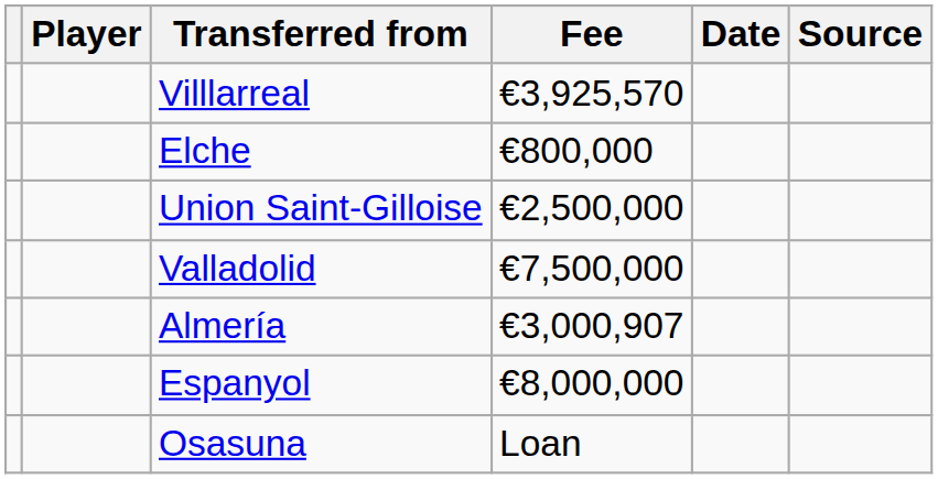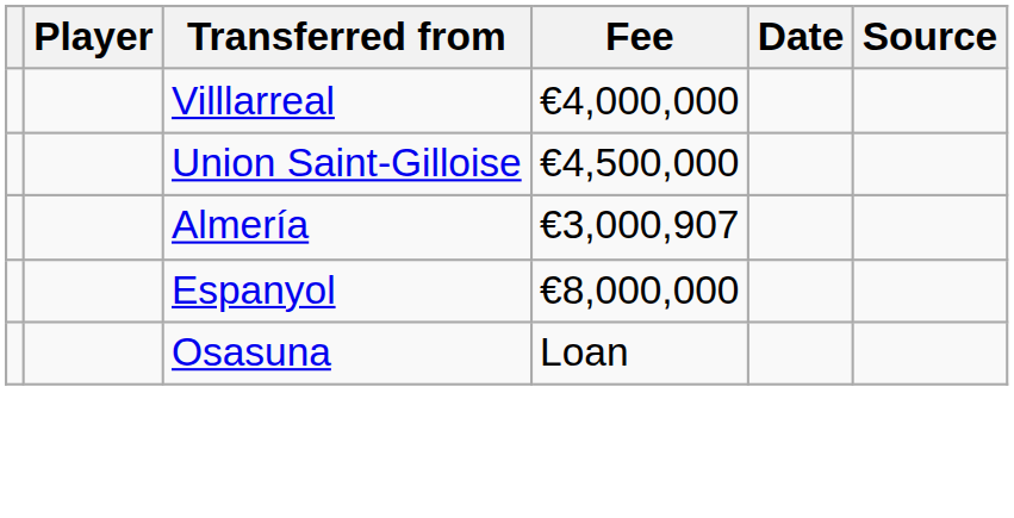 <table class="wikitable plainrowheaders sortable">
 <tr>
 <th></th>
 <th scope="col">Player</th>
 <th>Transferred from</th>
 <th style="width: 65px;">Fee</th>
 <th scope="col">Date</th>
 <th scope="col">Source</th>
 </tr>
 <tr>
 <td align="center"></td>
 <td></td>
 <td> <a href='#'>Villlarreal</a></td>
-<td>€3,925,570</td>
-<td></td>
-<td></td>
-</tr>
-<tr>
-<td align="center"></td>
-<td></td>
-<td> <a href='#'>Elche</a></td>
-<td>€800,000</td>
+<td>€4,000,000</td>
 <td></td>
 <td></td>
 </tr>
 <tr>
 <td align="center"></td>
 <td></td>
 <td> <a href='#'>Union Saint-Gilloise</a></td>
-<td>€2,500,000</td>
-<td></td>
-<td></td>
-</tr>
-<tr>
-<td align="center"></td>
-<td></td>
-<td> <a href='#'>Valladolid</a></td>
-<td>€7,500,000</td>
+<td>€4,500,000</td>
 <td></td>
 <td></td>
 </tr>
 <tr>
 <td align="center"></td>
 <td></td>
 <td> <a href='#'>Almería</a></td>
 <td>€3,000,907</td>
 <td></td>
 <td></td>
 </tr>
 <tr>
 <td align="center"></td>
 <td></td>
 <td> <a href='#'>Espanyol</a></td>
 <td>€8,000,000</td>
 <td></td>
 <td></td>
 </tr>
 <tr>
 <td align="center"></td>
 <td></td>
 <td> <a href='#'>Osasuna</a></td>
 <td>Loan</td>
 <td></td>
 <td></td>
 </tr>
 </table>
